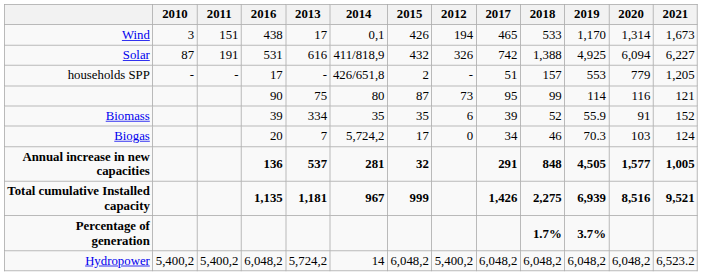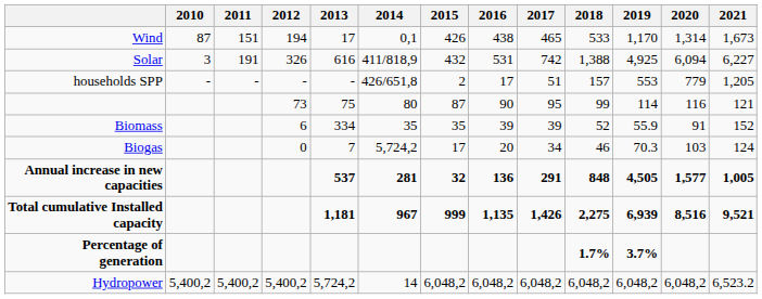 <table class="wikitable" style="text-align:right">
 <tr>
 <th></th>
 <th>2010</th>
 <th>2011</th>
-<th>2016</th>
+<th>2012</th>
 <th>2013</th>
 <th>2014</th>
 <th>2015</th>
-<th>2012</th>
+<th>2016</th>
 <th>2017</th>
 <th>2018</th>
 <th>2019</th>
 <th>2020</th>
 <th>2021</th>
 </tr>
 <tr>
 <td><a href='#'>Wind</a></td>
-<td>3</td>
+<td>87</td>
 <td>151</td>
-<td>438</td>
+<td>194</td>
 <td>17</td>
 <td>0,1</td>
 <td>426</td>
-<td>194</td>
+<td>438</td>
 <td>465</td>
 <td>533</td>
 <td>1,170</td>
 <td>1,314</td>
 <td>1,673</td>
 </tr>
 <tr>
 <td><a href='#'>Solar</a></td>
-<td>87</td>
+<td>3</td>
 <td>191</td>
-<td>531</td>
+<td>326</td>
 <td>616</td>
 <td>411/818,9</td>
 <td>432</td>
-<td>326</td>
+<td>531</td>
 <td>742</td>
 <td>1,388</td>
 <td>4,925</td>
 <td>6,094</td>
 <td>6,227</td>
 </tr>
 <tr>
 <td>households SPP</td>
 <td>-</td>
 <td>-</td>
-<td>17</td>
+<td>-</td>
 <td>-</td>
 <td>426/651,8</td>
 <td>2</td>
-<td>-</td>
+<td>17</td>
 <td>51</td>
 <td>157</td>
 <td>553</td>
 <td>779</td>
 <td>1,205</td>
 </tr>
 <tr>
 <td></td>
 <td></td>
 <td></td>
-<td>90</td>
+<td>73</td>
 <td>75</td>
 <td>80</td>
 <td>87</td>
-<td>73</td>
+<td>90</td>
 <td>95</td>
 <td>99</td>
 <td>114</td>
 <td>116</td>
 <td>121</td>
 </tr>
 <tr>
 <td><a href='#'>Biomass</a></td>
 <td></td>
 <td></td>
-<td>39</td>
+<td>6</td>
 <td>334</td>
 <td>35</td>
 <td>35</td>
-<td>6</td>
+<td>39</td>
 <td>39</td>
 <td>52</td>
 <td>55.9</td>
 <td>91</td>
 <td>152</td>
 </tr>
 <tr>
 <td><a href='#'>Biogas</a></td>
 <td></td>
 <td></td>
-<td>20</td>
+<td>0</td>
 <td>7</td>
 <td>5,724,2</td>
 <td>17</td>
-<td>0</td>
+<td>20</td>
 <td>34</td>
 <td>46</td>
 <td>70.3</td>
 <td>103</td>
 <td>124</td>
 </tr>
 <tr>
 <td><strong>Annual increase in new<br>capacities</strong></td>
 <td></td>
 <td></td>
-<td><strong>136</strong></td>
+<td></td>
 <td><strong>537</strong></td>
 <td><strong>281</strong></td>
 <td><strong>32</strong></td>
-<td></td>
+<td><strong>136</strong></td>
 <td><strong>291</strong></td>
 <td><strong>848</strong></td>
 <td><strong>4,505</strong></td>
 <td><strong>1,577</strong></td>
 <td><strong>1,005</strong></td>
 </tr>
 <tr>
 <td><strong>Total cumulative Installed<br>capacity</strong></td>
 <td></td>
 <td></td>
-<td><strong>1,135</strong></td>
+<td></td>
 <td><strong>1,181</strong></td>
 <td><strong>967</strong></td>
 <td><strong>999</strong></td>
-<td></td>
+<td><strong>1,135</strong></td>
 <td><strong>1,426</strong></td>
 <td><strong>2,275</strong></td>
 <td><strong>6,939</strong></td>
 <td><strong>8,516</strong></td>
 <td><strong>9,521</strong></td>
 </tr>
 <tr>
 <td><strong>Percentage of<br>generation</strong></td>
 <td></td>
 <td></td>
 <td></td>
 <td></td>
 <td></td>
 <td></td>
 <td></td>
 <td></td>
 <td><strong>1.7%</strong></td>
 <td><strong>3.7%</strong></td>
 <td></td>
 <td></td>
 </tr>
 <tr>
 <td><a href='#'>Hydropower</a></td>
 <td>5,400,2</td>
 <td>5,400,2</td>
-<td>6,048,2</td>
+<td>5,400,2</td>
 <td>5,724,2</td>
 <td>14</td>
 <td>6,048,2</td>
-<td>5,400,2</td>
+<td>6,048,2</td>
 <td>6,048,2</td>
 <td>6,048,2</td>
 <td>6,048,2</td>
 <td>6,048,2</td>
 <td>6,523.2</td>
 </tr>
 </table>
